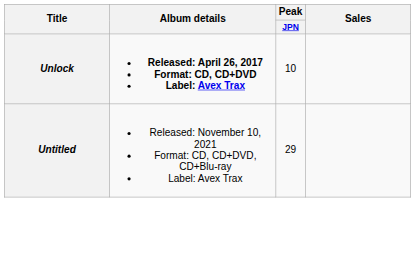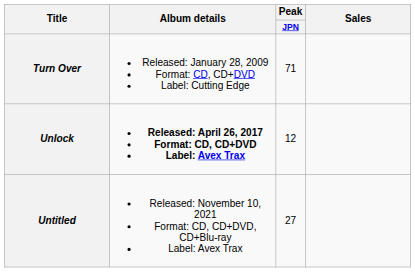 <table class="wikitable plainrowheaders" style="text-align:center;" border="1">
 <tr>
 <th scope="col" rowspan="2" style="width:10em;">Title</th>
 <th scope="col" rowspan="2" style="width:16em;">Album details</th>
 <th scope="col" colspan="1">Peak</th>
 <th scope="col" rowspan="2" style="width:10em;">Sales</th>
 </tr>
 <tr>
 <th scope="col" style="width:3em;font-size:85%;"><a href='#'>JPN</a><br></th>
 </tr>
 <tr>
+<th scope="row"><em>Turn Over</em></th>
+<td><br><ul><li>Released: January 28, 2009</li><li>Format: <a href='#'>CD</a>, CD+<a href='#'>DVD</a></li><li>Label: Cutting Edge</li></ul></td>
+<td>71</td>
+<td></td>
+</tr>
+<tr>
 <th scope="row"><em>Unlock</em></th>
 <td><strong><br><ul><li>Released: April 26, 2017</li><li>Format: CD, CD+DVD</li><li>Label: <a href='#'>Avex Trax</a></li></ul></strong></td>
-<td>10</td>
+<td>12</td>
 <td></td>
 </tr>
 <tr>
 <th scope="row"><em>Untitled</em></th>
 <td><br><ul><li>Released: November 10, 2021</li><li>Format: CD, CD+DVD, CD+Blu-ray</li><li>Label: Avex Trax</li></ul></td>
-<td>29</td>
+<td>27</td>
 <td></td>
 </tr>
 </table>
